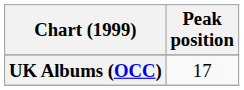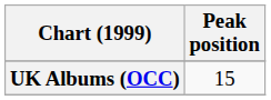 <table class="wikitable sortable plainrowheaders">
 <tr>
 <th>Chart (1999)</th>
 <th>Peak<br>position</th>
 </tr>
 <tr>
 </tr>
 <tr>
 </tr>
 <tr>
 <th scope="row">UK Albums (<a href='#'>OCC</a>)</th>
-<td align="center">17</td>
+<td align="center">15</td>
 </tr>
 <tr>
 </tr>
 <tr>
 </tr>
 </table>
